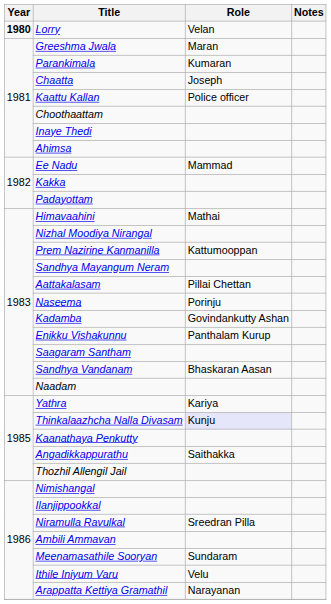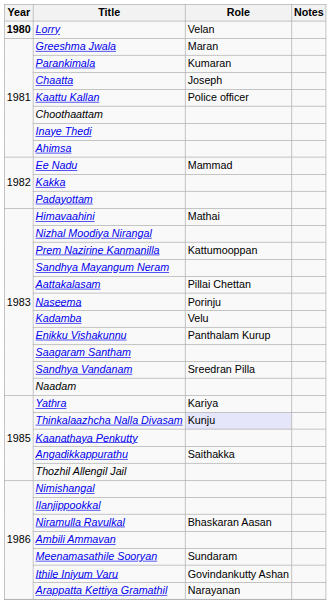 <table class="wikitable sortable">
 <tr>
 <th>Year</th>
 <th>Title</th>
 <th>Role</th>
 <th class="unsortable">Notes</th>
 </tr>
 <tr>
 <td><strong>1980</strong></td>
 <td><em><a href='#'>Lorry</a></em></td>
 <td>Velan</td>
 <td></td>
 </tr>
 <tr>
 <td rowspan=7>1981</td>
 <td><em><a href='#'>Greeshma Jwala</a></em></td>
 <td>Maran</td>
 <td></td>
 </tr>
 <tr>
 <td><em><a href='#'>Parankimala</a></em></td>
 <td>Kumaran</td>
 <td></td>
 </tr>
 <tr>
 <td><em><a href='#'>Chaatta</a></em></td>
 <td>Joseph</td>
 <td></td>
 </tr>
 <tr>
 <td><em><a href='#'>Kaattu Kallan</a></em></td>
 <td>Police officer</td>
 <td></td>
 </tr>
 <tr>
 <td><em>Choothaattam</em></td>
 <td></td>
 <td></td>
 </tr>
 <tr>
 <td><em><a href='#'>Inaye Thedi</a></em></td>
 <td></td>
 <td></td>
 </tr>
 <tr>
 <td><em><a href='#'>Ahimsa</a></em></td>
 <td></td>
 <td></td>
 </tr>
 <tr>
 <td rowspan=3>1982</td>
 <td><em><a href='#'>Ee Nadu</a></em></td>
 <td>Mammad</td>
 <td></td>
 </tr>
 <tr>
 <td><em><a href='#'>Kakka</a></em></td>
 <td></td>
 <td></td>
 </tr>
 <tr>
 <td><em><a href='#'>Padayottam</a></em></td>
 <td></td>
 <td></td>
 </tr>
 <tr>
 <td rowspan=11>1983</td>
 <td><em><a href='#'>Himavaahini</a></em></td>
 <td>Mathai</td>
 <td></td>
 </tr>
 <tr>
 <td><em><a href='#'>Nizhal Moodiya Nirangal</a></em></td>
 <td></td>
 <td></td>
 </tr>
 <tr>
 <td><em><a href='#'>Prem Nazirine Kanmanilla</a></em></td>
 <td>Kattumooppan</td>
 <td></td>
 </tr>
 <tr>
 <td><em><a href='#'>Sandhya Mayangum Neram</a></em></td>
 <td></td>
 <td></td>
 </tr>
 <tr>
 <td><em><a href='#'>Aattakalasam</a></em></td>
 <td>Pillai Chettan</td>
 <td></td>
 </tr>
 <tr>
 <td><em><a href='#'>Naseema</a></em></td>
 <td>Porinju</td>
 <td></td>
 </tr>
 <tr>
 <td><em><a href='#'>Kadamba</a></em></td>
-<td>Govindankutty Ashan</td>
+<td>Velu</td>
 <td></td>
 </tr>
 <tr>
 <td><em><a href='#'>Enikku Vishakunnu</a></em></td>
 <td>Panthalam Kurup</td>
 <td></td>
 </tr>
 <tr>
 <td><em><a href='#'>Saagaram Santham</a></em></td>
 <td></td>
 <td></td>
 </tr>
 <tr>
 <td><em><a href='#'>Sandhya Vandanam</a></em></td>
-<td>Bhaskaran Aasan</td>
+<td>Sreedran Pilla</td>
 <td></td>
 </tr>
 <tr>
 <td><em>Naadam</em></td>
 <td></td>
 <td></td>
 </tr>
 <tr>
 <td rowspan=5>1985</td>
 <td><em><a href='#'>Yathra</a></em></td>
 <td>Kariya</td>
 <td></td>
 </tr>
 <tr>
 <td><em><a href='#'>Thinkalaazhcha Nalla Divasam</a></em></td>
 <td style="background: lavender;">Kunju</td>
 <td></td>
 </tr>
 <tr>
 <td><em><a href='#'>Kaanathaya Penkutty</a></em></td>
 <td></td>
 <td></td>
 </tr>
 <tr>
 <td><em><a href='#'>Angadikkappurathu</a></em></td>
 <td>Saithakka</td>
 <td></td>
 </tr>
 <tr>
 <td><em>Thozhil Allengil Jail</em></td>
 <td></td>
 <td></td>
 </tr>
 <tr>
 <td rowspan="7">1986</td>
 <td><em><a href='#'>Nimishangal</a></em></td>
 <td></td>
 <td></td>
 </tr>
 <tr>
 <td><em><a href='#'>Ilanjippookkal</a></em></td>
 <td></td>
 <td></td>
 </tr>
 <tr>
 <td><em><a href='#'>Niramulla Ravulkal</a></em></td>
-<td>Sreedran Pilla</td>
+<td>Bhaskaran Aasan</td>
 <td></td>
 </tr>
 <tr>
 <td><em><a href='#'>Ambili Ammavan</a></em></td>
 <td></td>
 <td></td>
 </tr>
 <tr>
 <td><em><a href='#'>Meenamasathile Sooryan</a></em></td>
 <td>Sundaram</td>
 <td></td>
 </tr>
 <tr>
 <td><em><a href='#'>Ithile Iniyum Varu</a></em></td>
-<td>Velu</td>
+<td>Govindankutty Ashan</td>
 <td></td>
 </tr>
 <tr>
 <td><em><a href='#'>Arappatta Kettiya Gramathil</a></em></td>
 <td>Narayanan</td>
 <td></td>
 </tr>
 <tr>
 </tr>
 </table>
